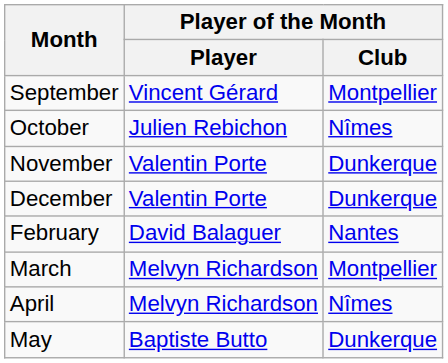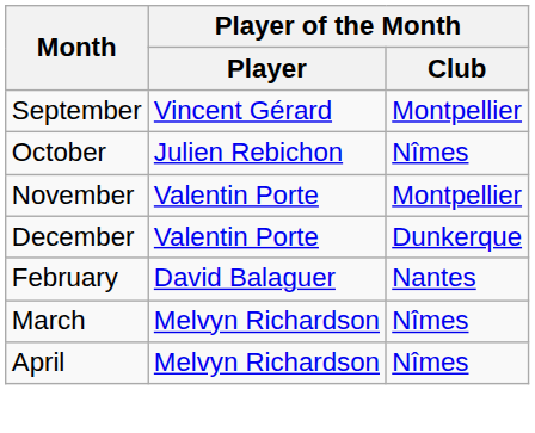 <table class="wikitable">
 <tr>
 <th rowspan="2">Month</th>
 <th colspan="2">Player of the Month</th>
 </tr>
 <tr>
 <th>Player</th>
 <th>Club</th>
 </tr>
 <tr>
 <td>September</td>
 <td> <a href='#'>Vincent Gérard</a></td>
 <td><a href='#'>Montpellier</a></td>
 </tr>
 <tr>
 <td>October</td>
 <td> <a href='#'>Julien Rebichon</a></td>
 <td><a href='#'>Nîmes</a></td>
 </tr>
 <tr>
 <td>November</td>
 <td><a href='#'>Valentin Porte</a></td>
-<td><a href='#'>Dunkerque</a></td>
+<td><a href='#'>Montpellier</a></td>
 </tr>
 <tr>
 <td>December</td>
 <td><a href='#'>Valentin Porte</a></td>
 <td><a href='#'>Dunkerque</a></td>
 </tr>
 <tr>
 <td>February</td>
 <td><a href='#'>David Balaguer</a></td>
 <td><a href='#'>Nantes</a></td>
 </tr>
 <tr>
 <td>March</td>
 <td><a href='#'>Melvyn Richardson</a></td>
-<td><a href='#'>Montpellier</a></td>
+<td><a href='#'>Nîmes</a></td>
 </tr>
 <tr>
 <td>April</td>
 <td><a href='#'>Melvyn Richardson</a></td>
 <td><a href='#'>Nîmes</a></td>
 </tr>
-<tr>
-<td>May</td>
-<td><a href='#'>Baptiste Butto</a></td>
-<td><a href='#'>Dunkerque</a></td>
-</tr>
 </table>
